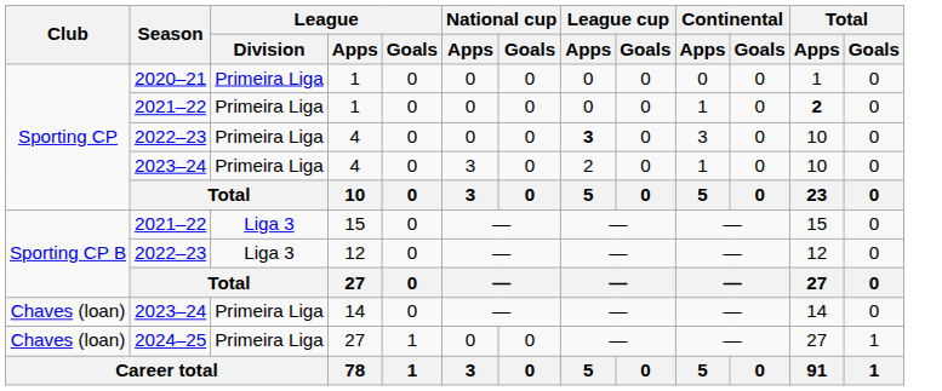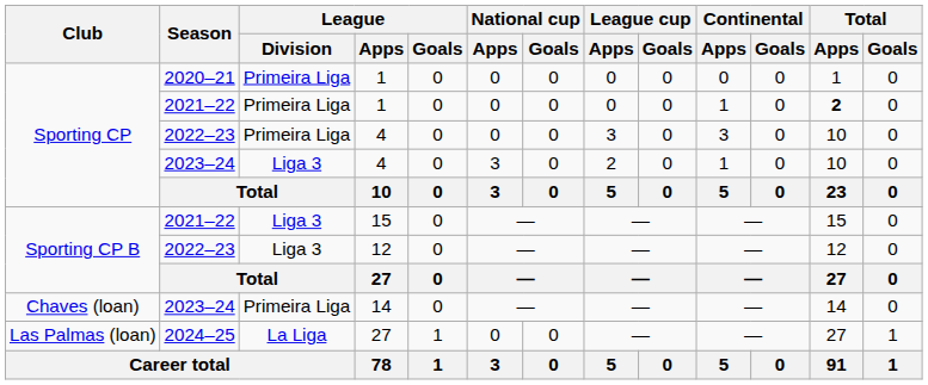 <table class="wikitable" style="text-align:center">
 <tr>
 <th rowspan="2">Club</th>
 <th rowspan="2">Season</th>
 <th colspan="3">League</th>
 <th colspan="2">National cup</th>
 <th colspan="2">League cup</th>
 <th colspan="2">Continental</th>
 <th colspan="2">Total</th>
 </tr>
 <tr>
 <th>Division</th>
 <th>Apps</th>
 <th>Goals</th>
 <th>Apps</th>
 <th>Goals</th>
 <th>Apps</th>
 <th>Goals</th>
 <th>Apps</th>
 <th>Goals</th>
 <th>Apps</th>
 <th>Goals</th>
 </tr>
 <tr>
 <td rowspan="5"><a href='#'>Sporting CP</a></td>
 <td><a href='#'>2020–21</a></td>
 <td><a href='#'>Primeira Liga</a></td>
 <td>1</td>
 <td>0</td>
 <td>0</td>
 <td>0</td>
 <td>0</td>
 <td>0</td>
 <td>0</td>
 <td>0</td>
 <td>1</td>
 <td>0</td>
 </tr>
 <tr>
 <td><a href='#'>2021–22</a></td>
 <td>Primeira Liga</td>
 <td>1</td>
 <td>0</td>
 <td>0</td>
 <td>0</td>
 <td>0</td>
 <td>0</td>
 <td>1</td>
 <td>0</td>
 <td><strong>2</strong></td>
 <td>0</td>
 </tr>
 <tr>
 <td><a href='#'>2022–23</a></td>
 <td>Primeira Liga</td>
 <td>4</td>
 <td>0</td>
 <td>0</td>
 <td>0</td>
-<td><strong>3</strong></td>
+<td>3</td>
 <td>0</td>
 <td>3</td>
 <td>0</td>
 <td>10</td>
 <td>0</td>
 </tr>
 <tr>
 <td><a href='#'>2023–24</a></td>
-<td>Primeira Liga</td>
+<td><a href='#'>Liga 3</a></td>
 <td>4</td>
 <td>0</td>
 <td>3</td>
 <td>0</td>
 <td>2</td>
 <td>0</td>
 <td>1</td>
 <td>0</td>
 <td>10</td>
 <td>0</td>
 </tr>
 <tr>
 <th colspan="2">Total</th>
 <th>10</th>
 <th>0</th>
 <th>3</th>
 <th>0</th>
 <th>5</th>
 <th>0</th>
 <th>5</th>
 <th>0</th>
 <th>23</th>
 <th>0</th>
 </tr>
 <tr>
 <td rowspan="3"><a href='#'>Sporting CP B</a></td>
 <td><a href='#'>2021–22</a></td>
 <td><a href='#'>Liga 3</a></td>
 <td>15</td>
 <td>0</td>
 <td colspan="2">—</td>
 <td colspan="2">—</td>
 <td colspan="2">—</td>
 <td>15</td>
 <td>0</td>
 </tr>
 <tr>
 <td><a href='#'>2022–23</a></td>
 <td>Liga 3</td>
 <td>12</td>
 <td>0</td>
 <td colspan="2">—</td>
 <td colspan="2">—</td>
 <td colspan="2">—</td>
 <td>12</td>
 <td>0</td>
 </tr>
 <tr>
 <th colspan="2">Total</th>
 <th>27</th>
 <th>0</th>
 <th colspan="2">—</th>
 <th colspan="2">—</th>
 <th colspan="2">—</th>
 <th>27</th>
 <th>0</th>
 </tr>
 <tr>
 <td><a href='#'>Chaves</a> (loan)</td>
 <td><a href='#'>2023–24</a></td>
 <td>Primeira Liga</td>
 <td>14</td>
 <td>0</td>
 <td colspan="2">—</td>
 <td colspan="2">—</td>
 <td colspan="2">—</td>
 <td>14</td>
 <td>0</td>
 </tr>
 <tr>
-<td><a href='#'>Chaves</a> (loan)</td>
+<td><a href='#'>Las Palmas</a> (loan)</td>
 <td><a href='#'>2024–25</a></td>
-<td>Primeira Liga</td>
+<td><a href='#'>La Liga</a></td>
 <td>27</td>
 <td>1</td>
 <td>0</td>
 <td>0</td>
 <td colspan="2">—</td>
 <td colspan="2">—</td>
 <td>27</td>
 <td>1</td>
 </tr>
 <tr>
 <th colspan="3">Career total</th>
 <th>78</th>
 <th>1</th>
 <th>3</th>
 <th>0</th>
 <th>5</th>
 <th>0</th>
 <th>5</th>
 <th>0</th>
 <th>91</th>
 <th>1</th>
 </tr>
 </table>
